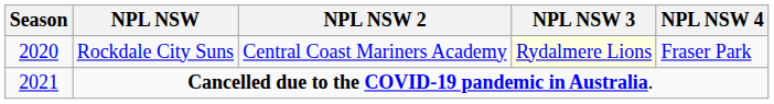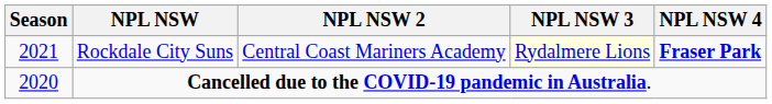 <table class="wikitable">
 <tr>
 <th>Season</th>
 <th>NPL NSW</th>
 <th>NPL NSW 2</th>
 <th>NPL NSW 3</th>
 <th>NPL NSW 4</th>
 </tr>
 <tr>
-<td style=text-align:center><a href='#'>2020</a></td>
+<td style=text-align:center><a href='#'>2021</a></td>
 <td><a href='#'>Rockdale City Suns</a></td>
 <td><a href='#'>Central Coast Mariners Academy</a></td>
 <td style="background: lightyellow;"><a href='#'>Rydalmere Lions</a></td>
-<td><a href='#'>Fraser Park</a></td>
+<td><strong><a href='#'>Fraser Park</a></strong></td>
 </tr>
 <tr>
-<td style=text-align:center><a href='#'>2021</a></td>
+<td style=text-align:center><a href='#'>2020</a></td>
 <td style=text-align:center colspan=5><strong>Cancelled due to the <a href='#'>COVID-19 pandemic in Australia</a></strong>.</td>
 </tr>
 </table>
